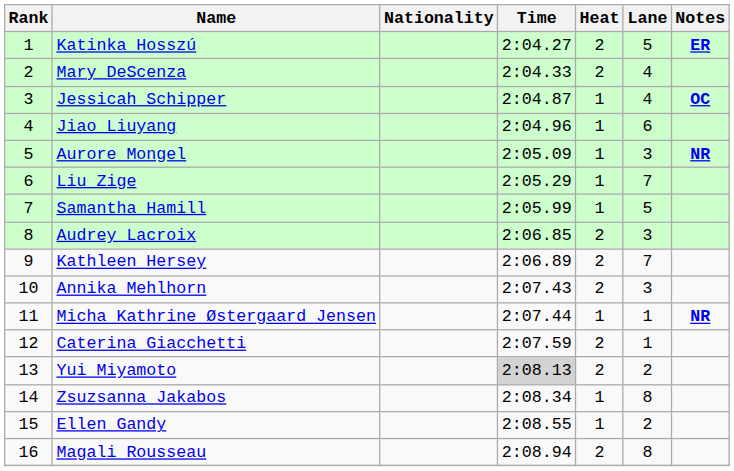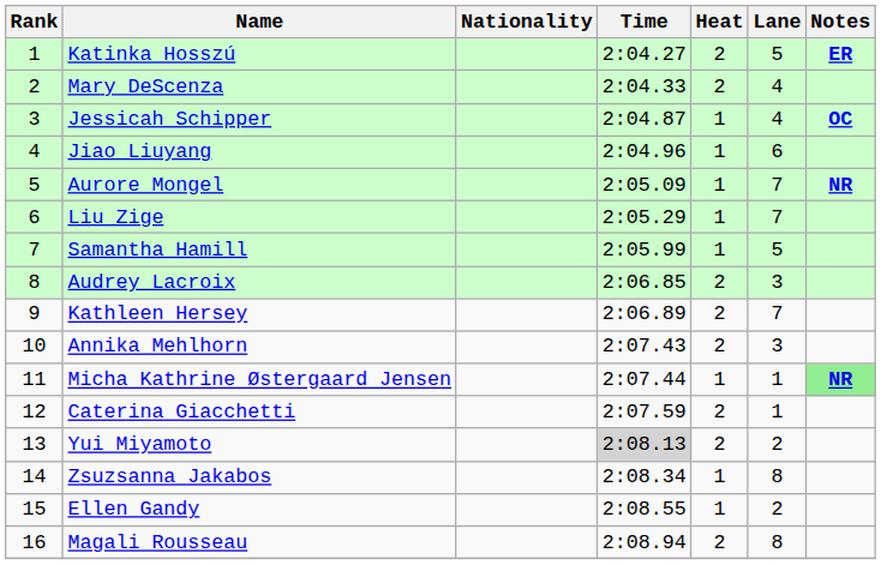 <table class="wikitable sortable" style="text-align:center">
 <tr>
 <th>Rank</th>
 <th>Name</th>
 <th>Nationality</th>
 <th>Time</th>
 <th>Heat</th>
 <th>Lane</th>
 <th>Notes</th>
 </tr>
 <tr bgcolor=ccffcc>
 <td>1</td>
 <td align=left><a href='#'>Katinka Hosszú</a></td>
 <td align=left></td>
 <td>2:04.27</td>
 <td>2</td>
 <td>5</td>
 <td><strong><a href='#'>ER</a></strong></td>
 </tr>
 <tr bgcolor=ccffcc>
 <td>2</td>
 <td align=left><a href='#'>Mary DeScenza</a></td>
 <td align=left></td>
 <td>2:04.33</td>
 <td>2</td>
 <td>4</td>
 <td></td>
 </tr>
 <tr bgcolor=ccffcc>
 <td>3</td>
 <td align=left><a href='#'>Jessicah Schipper</a></td>
 <td align=left></td>
 <td>2:04.87</td>
 <td>1</td>
 <td>4</td>
 <td><strong><a href='#'>OC</a></strong></td>
 </tr>
 <tr bgcolor=ccffcc>
 <td>4</td>
 <td align=left><a href='#'>Jiao Liuyang</a></td>
 <td align=left></td>
 <td>2:04.96</td>
 <td>1</td>
 <td>6</td>
 <td></td>
 </tr>
 <tr bgcolor=ccffcc>
 <td>5</td>
 <td align=left><a href='#'>Aurore Mongel</a></td>
 <td align=left></td>
 <td>2:05.09</td>
 <td>1</td>
-<td>3</td>
+<td>7</td>
 <td><strong><a href='#'>NR</a></strong></td>
 </tr>
 <tr bgcolor=ccffcc>
 <td>6</td>
 <td align=left><a href='#'>Liu Zige</a></td>
 <td align=left></td>
 <td>2:05.29</td>
 <td>1</td>
 <td>7</td>
 <td></td>
 </tr>
 <tr bgcolor=ccffcc>
 <td>7</td>
 <td align=left><a href='#'>Samantha Hamill</a></td>
 <td align=left></td>
 <td>2:05.99</td>
 <td>1</td>
 <td>5</td>
 <td></td>
 </tr>
 <tr bgcolor=ccffcc>
 <td>8</td>
 <td align=left><a href='#'>Audrey Lacroix</a></td>
 <td align=left></td>
 <td>2:06.85</td>
 <td>2</td>
 <td>3</td>
 <td></td>
 </tr>
 <tr>
 <td>9</td>
 <td align=left><a href='#'>Kathleen Hersey</a></td>
 <td align=left></td>
 <td>2:06.89</td>
 <td>2</td>
 <td>7</td>
 <td></td>
 </tr>
 <tr>
 <td>10</td>
 <td align=left><a href='#'>Annika Mehlhorn</a></td>
 <td align=left></td>
 <td>2:07.43</td>
 <td>2</td>
 <td>3</td>
 <td></td>
 </tr>
 <tr>
 <td>11</td>
 <td align=left><a href='#'>Micha Kathrine Østergaard Jensen</a></td>
 <td align=left></td>
 <td>2:07.44</td>
 <td>1</td>
 <td>1</td>
-<td><strong><a href='#'>NR</a></strong></td>
+<td style="background: lightgreen;"><strong><a href='#'>NR</a></strong></td>
 </tr>
 <tr>
 <td>12</td>
 <td align=left><a href='#'>Caterina Giacchetti</a></td>
 <td align=left></td>
 <td>2:07.59</td>
 <td>2</td>
 <td>1</td>
 <td></td>
 </tr>
 <tr>
 <td>13</td>
 <td align=left><a href='#'>Yui Miyamoto</a></td>
 <td align=left></td>
 <td style="background: lightgrey;">2:08.13</td>
 <td>2</td>
 <td>2</td>
 <td></td>
 </tr>
 <tr>
 <td>14</td>
 <td align=left><a href='#'>Zsuzsanna Jakabos</a></td>
 <td align=left></td>
 <td>2:08.34</td>
 <td>1</td>
 <td>8</td>
 <td></td>
 </tr>
 <tr>
 <td>15</td>
 <td align=left><a href='#'>Ellen Gandy</a></td>
 <td align=left></td>
 <td>2:08.55</td>
 <td>1</td>
 <td>2</td>
 <td></td>
 </tr>
 <tr>
 <td>16</td>
 <td align=left><a href='#'>Magali Rousseau</a></td>
 <td align=left></td>
 <td>2:08.94</td>
 <td>2</td>
 <td>8</td>
 <td></td>
 </tr>
 <tr>
 </tr>
 </table>
